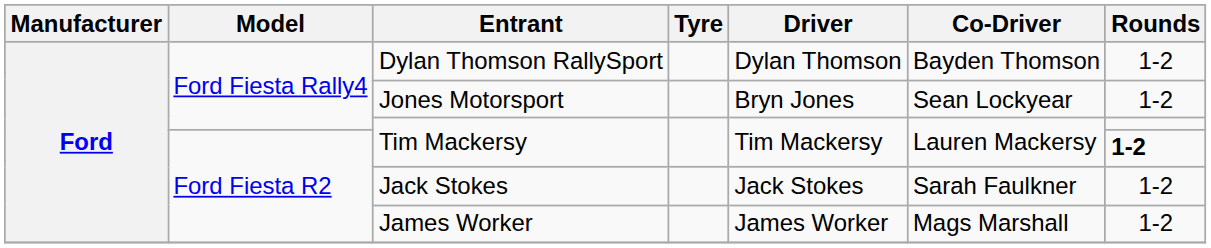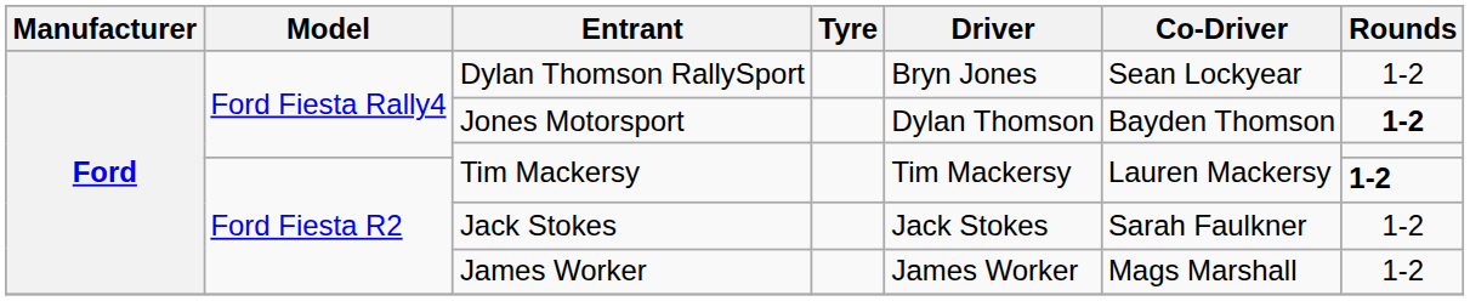 <table class="wikitable" style=font-size:85%;>
 <tr>
 <th>Manufacturer</th>
 <th>Model</th>
 <th>Entrant</th>
 <th>Tyre</th>
 <th>Driver</th>
 <th>Co-Driver</th>
 <th>Rounds</th>
 </tr>
 <tr>
 <th rowspan="6"><a href='#'>Ford</a><br></th>
 <td rowspan=3><a href='#'>Ford Fiesta Rally4</a></td>
 <td> Dylan Thomson RallySport</td>
 <td rowspan="1" align="center"></td>
-<td> Dylan Thomson</td>
-<td> Bayden Thomson</td>
+<td> Bryn Jones</td>
+<td> Sean Lockyear</td>
 <td align=center>1-2</td>
 </tr>
 <tr>
 <td> Jones Motorsport</td>
 <td rowspan="1" align="center"></td>
-<td> Bryn Jones</td>
-<td> Sean Lockyear</td>
-<td align=center>1-2</td>
+<td> Dylan Thomson</td>
+<td> Bayden Thomson</td>
+<td align=center><strong>1-2</strong></td>
 </tr>
 <tr>
 <td rowspan="2"> Tim Mackersy</td>
 <td rowspan="2" align="center"></td>
 <td rowspan="2"> Tim Mackersy</td>
 <td rowspan="2"> Lauren Mackersy</td>
 <td align=center></td>
 </tr>
 <tr>
 <td rowspan="3"><a href='#'>Ford Fiesta R2</a></td>
 <td><strong>1-2</strong></td>
 </tr>
 <tr>
 <td> Jack Stokes</td>
 <td rowspan="1" align="center"></td>
 <td> Jack Stokes</td>
 <td> Sarah Faulkner</td>
 <td align="center">1-2</td>
 </tr>
 <tr>
 <td> James Worker</td>
 <td rowspan="1" align="center"></td>
 <td> James Worker</td>
 <td> Mags Marshall</td>
 <td align="center">1-2</td>
 </tr>
 <tr>
 </tr>
 </table>
